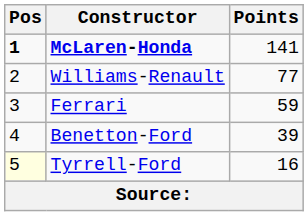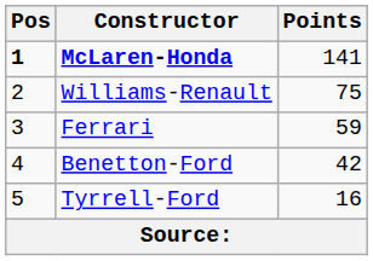 <table class="wikitable" style="font-size: 95%;">
 <tr>
 <th>Pos</th>
 <th>Constructor</th>
 <th>Points</th>
 </tr>
 <tr>
 <td><strong>1</strong></td>
 <td> <strong><a href='#'>McLaren</a>-<a href='#'>Honda</a></strong></td>
 <td align=right>141</td>
 </tr>
 <tr>
 <td>2</td>
 <td> <a href='#'>Williams</a>-<a href='#'>Renault</a></td>
-<td align=right>77</td>
+<td align=right>75</td>
 </tr>
 <tr>
 <td>3</td>
 <td> <a href='#'>Ferrari</a></td>
 <td align=right>59</td>
 </tr>
 <tr>
 <td>4</td>
 <td> <a href='#'>Benetton</a>-<a href='#'>Ford</a></td>
-<td align=right>39</td>
+<td align=right>42</td>
 </tr>
 <tr>
-<td style="background: lightyellow;">5</td>
+<td>5</td>
 <td> <a href='#'>Tyrrell</a>-<a href='#'>Ford</a></td>
 <td align=right>16</td>
 </tr>
 <tr>
 <th colspan=3>Source:</th>
 </tr>
 </table>
